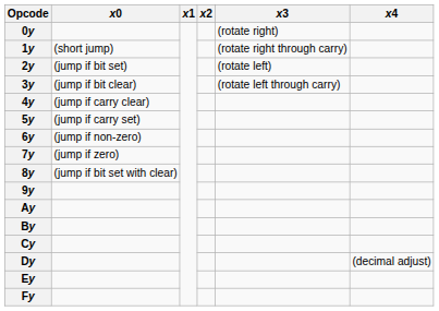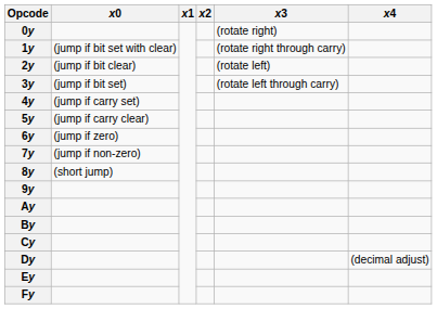 <table class=wikitable>
 <tr>
 <th>Opcode</th>
 <th><em>x</em>0</th>
 <th><em>x</em>1</th>
 <th><em>x</em>2</th>
 <th><em>x</em>3</th>
 <th><em>x</em>4</th>
 </tr>
 <tr>
 <th>0<em>y</em></th>
 <td></td>
 <td rowspan=16></td>
 <td></td>
 <td> (rotate right)</td>
 <td></td>
 </tr>
 <tr>
 <th>1<em>y</em></th>
-<td> (short jump)</td>
+<td> (jump if bit set with clear)</td>
 <td></td>
 <td> (rotate right through carry)</td>
 <td></td>
 </tr>
 <tr>
 <th>2<em>y</em></th>
-<td> (jump if bit set)</td>
+<td> (jump if bit clear)</td>
 <td></td>
 <td> (rotate left)</td>
 <td></td>
 </tr>
 <tr>
 <th>3<em>y</em></th>
-<td> (jump if bit clear)</td>
+<td> (jump if bit set)</td>
 <td></td>
 <td> (rotate left through carry)</td>
 <td></td>
 </tr>
 <tr>
 <th>4<em>y</em></th>
+<td> (jump if carry set)</td>
+<td></td>
+<td></td>
+<td></td>
+</tr>
+<tr>
+<th>5<em>y</em></th>
 <td> (jump if carry clear)</td>
 <td></td>
 <td></td>
 <td></td>
 </tr>
 <tr>
-<th>5<em>y</em></th>
-<td> (jump if carry set)</td>
+<th>6<em>y</em></th>
+<td> (jump if zero)</td>
 <td></td>
 <td></td>
 <td></td>
 </tr>
 <tr>
-<th>6<em>y</em></th>
+<th>7<em>y</em></th>
 <td> (jump if non-zero)</td>
 <td></td>
 <td></td>
 <td></td>
 </tr>
 <tr>
-<th>7<em>y</em></th>
-<td> (jump if zero)</td>
-<td></td>
-<td></td>
-<td></td>
-</tr>
-<tr>
 <th>8<em>y</em></th>
-<td> (jump if bit set with clear)</td>
+<td> (short jump)</td>
 <td></td>
 <td></td>
 <td></td>
 </tr>
 <tr>
 <th>9<em>y</em></th>
 <td></td>
 <td></td>
 <td></td>
 <td></td>
 </tr>
 <tr>
 <th>A<em>y</em></th>
 <td></td>
 <td></td>
 <td></td>
 <td></td>
 </tr>
 <tr>
 <th>B<em>y</em></th>
 <td></td>
 <td></td>
 <td></td>
 <td></td>
 </tr>
 <tr>
 <th>C<em>y</em></th>
 <td></td>
 <td></td>
 <td></td>
 <td></td>
 </tr>
 <tr>
 <th>D<em>y</em></th>
 <td></td>
 <td></td>
 <td></td>
 <td> (decimal adjust)</td>
 </tr>
 <tr>
 <th>E<em>y</em></th>
 <td></td>
 <td></td>
 <td></td>
 <td></td>
 </tr>
 <tr>
 <th>F<em>y</em></th>
 <td></td>
 <td></td>
 <td></td>
 <td></td>
 </tr>
 </table>
